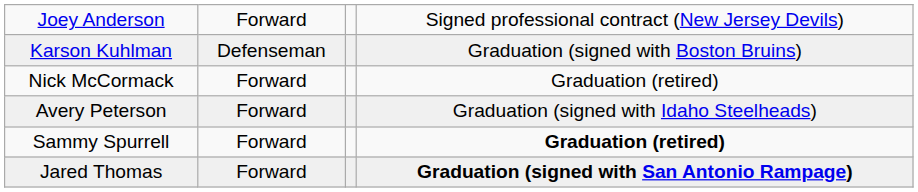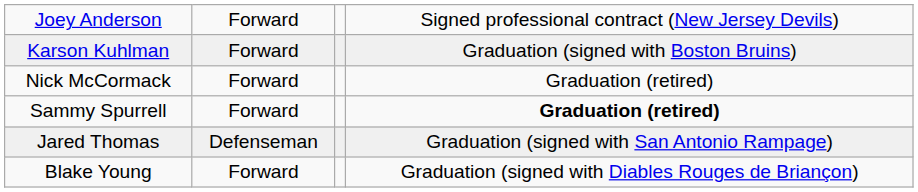 <table class="wikitable" width="60%">
 <tr align="center" bgcolor="">
 <td><a href='#'>Joey Anderson</a></td>
 <td>Forward</td>
 <td></td>
 <td>Signed professional contract (<a href='#'>New Jersey Devils</a>)</td>
 </tr>
 <tr align="center" bgcolor="f0f0f0">
 <td><a href='#'>Karson Kuhlman</a></td>
-<td>Defenseman</td>
+<td>Forward</td>
 <td></td>
 <td>Graduation (signed with <a href='#'>Boston Bruins</a>)</td>
 </tr>
 <tr align="center" bgcolor="">
 <td>Nick McCormack</td>
 <td>Forward</td>
 <td></td>
 <td>Graduation (retired)</td>
 </tr>
-<tr align="center" bgcolor="f0f0f0">
-<td>Avery Peterson</td>
-<td>Forward</td>
-<td></td>
-<td>Graduation (signed with <a href='#'>Idaho Steelheads</a>)</td>
-</tr>
 <tr align="center" bgcolor="">
 <td>Sammy Spurrell</td>
 <td>Forward</td>
 <td></td>
 <td><strong>Graduation (retired)</strong></td>
 </tr>
 <tr align="center" bgcolor="f0f0f0">
 <td>Jared Thomas</td>
+<td>Defenseman</td>
+<td></td>
+<td>Graduation (signed with <a href='#'>San Antonio Rampage</a>)</td>
+</tr>
+<tr align="center" bgcolor="">
+<td>Blake Young</td>
 <td>Forward</td>
 <td></td>
-<td><strong>Graduation (signed with <a href='#'>San Antonio Rampage</a>)</strong></td>
+<td>Graduation (signed with <a href='#'>Diables Rouges de Briançon</a>)</td>
 </tr>
 </table>
